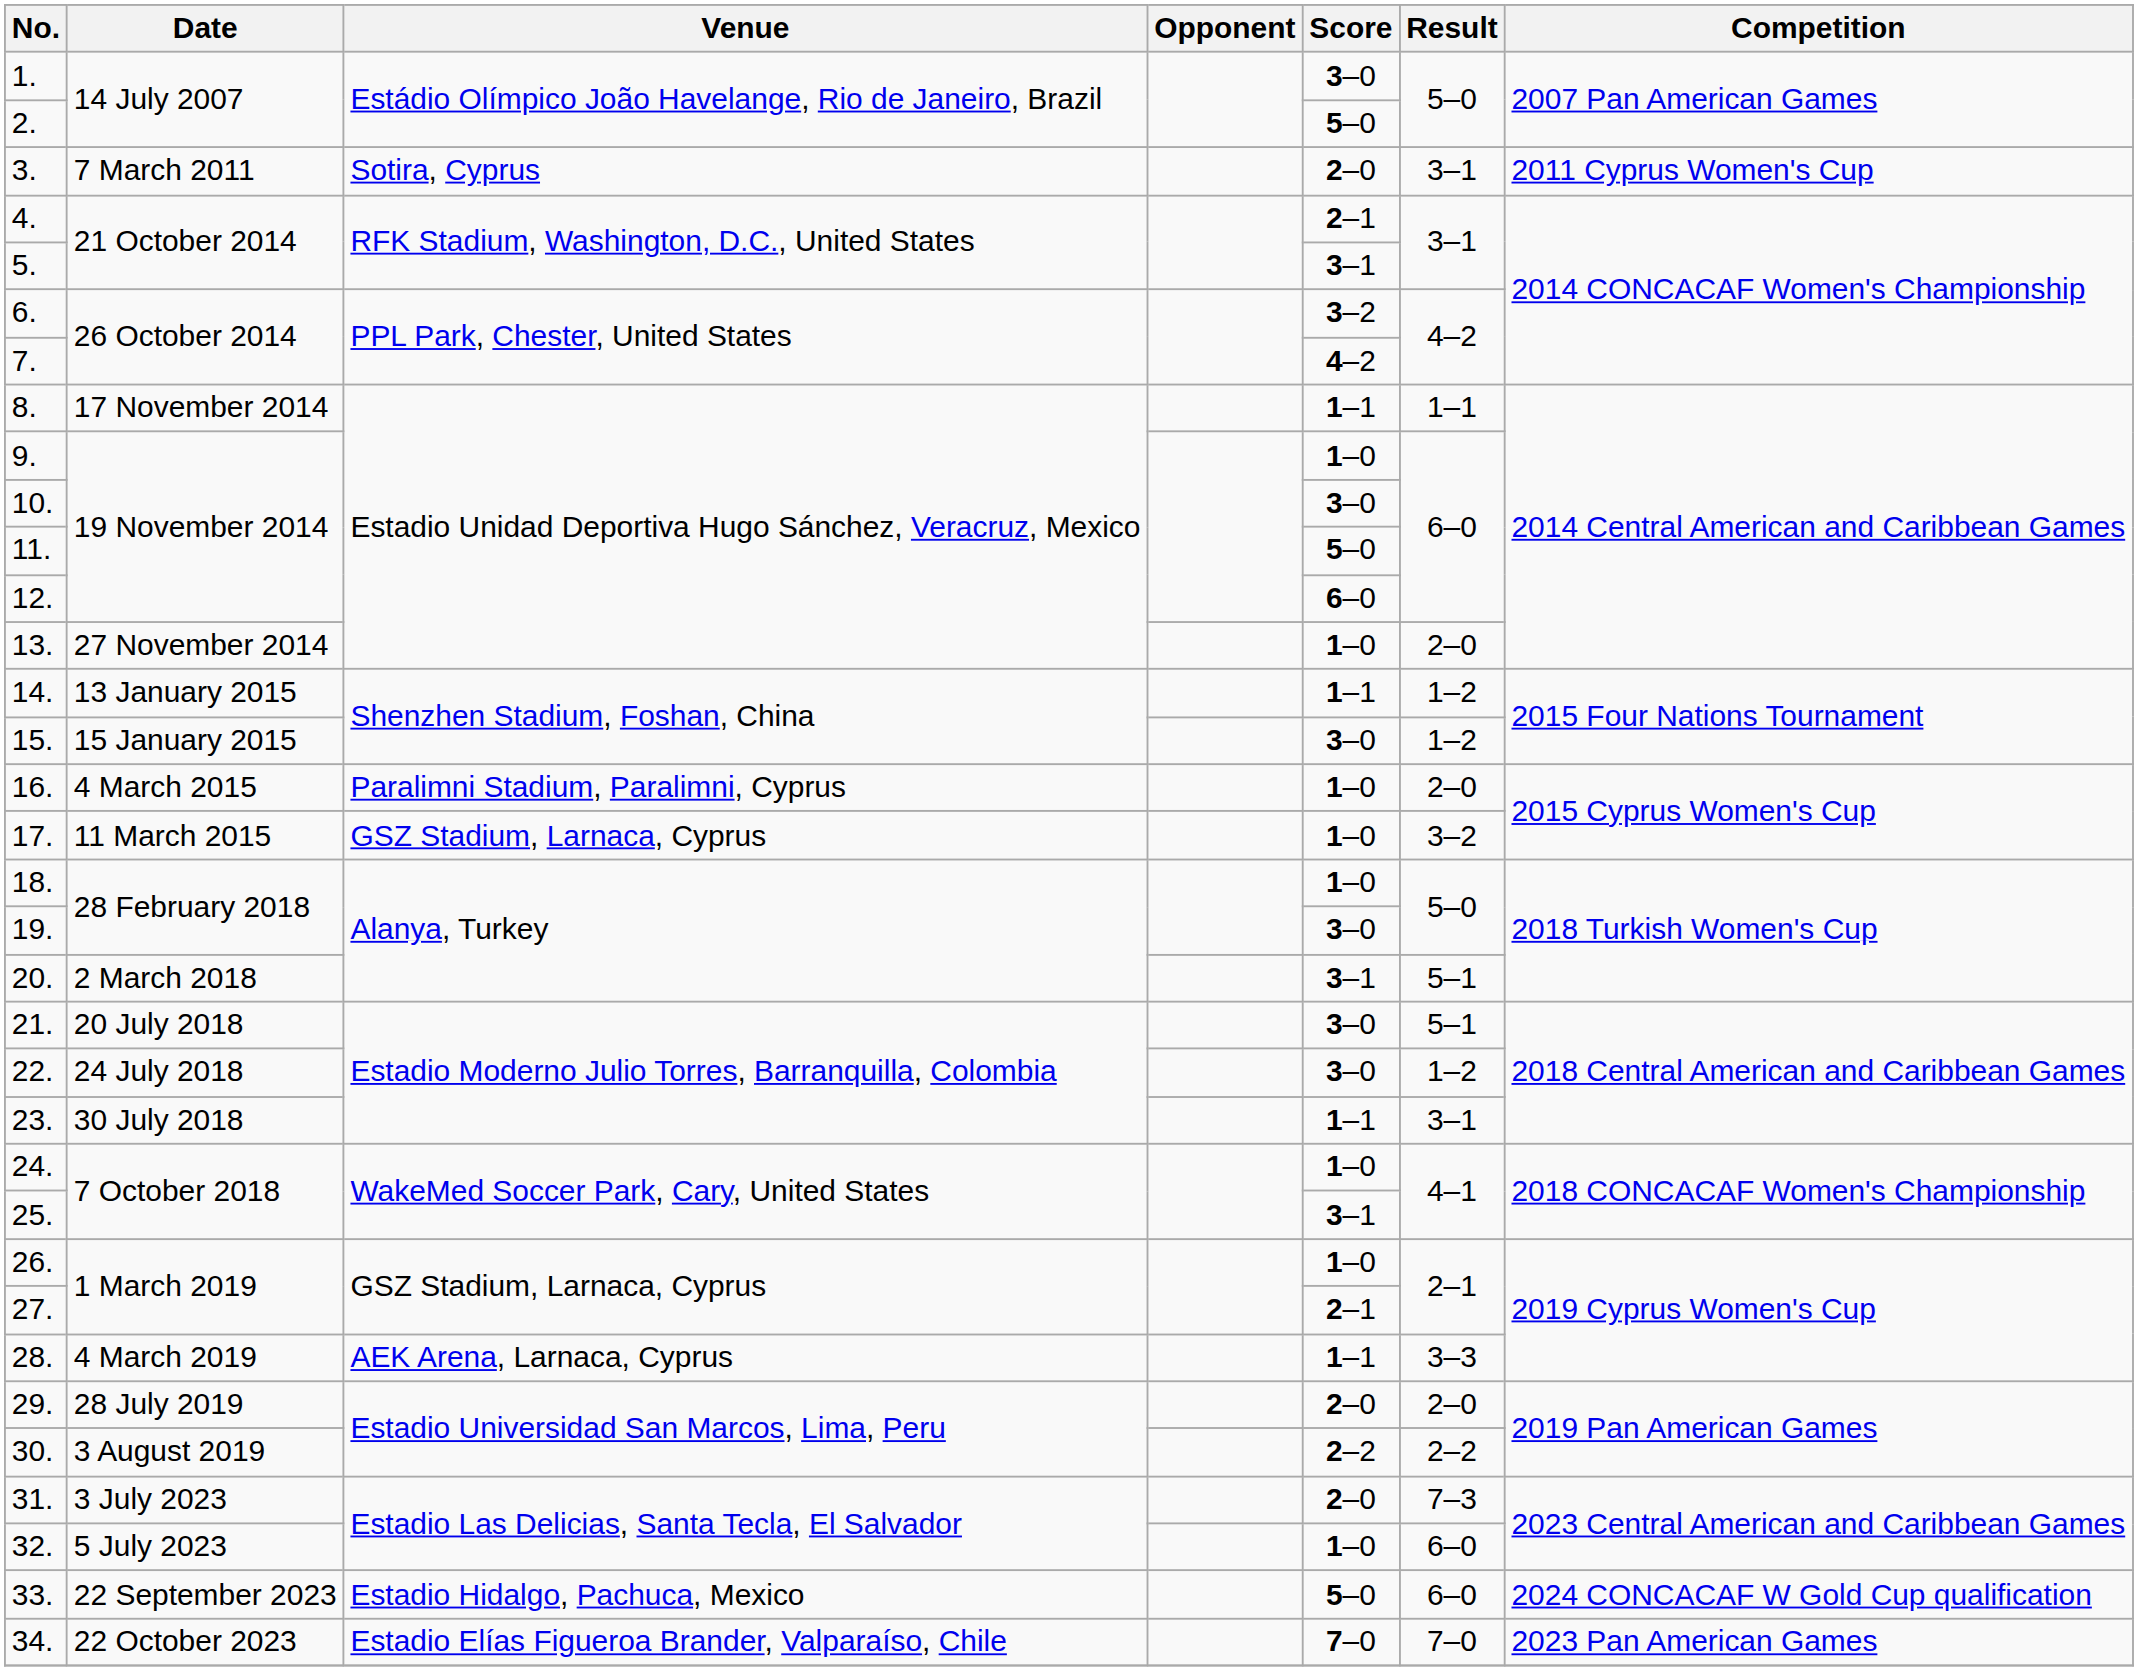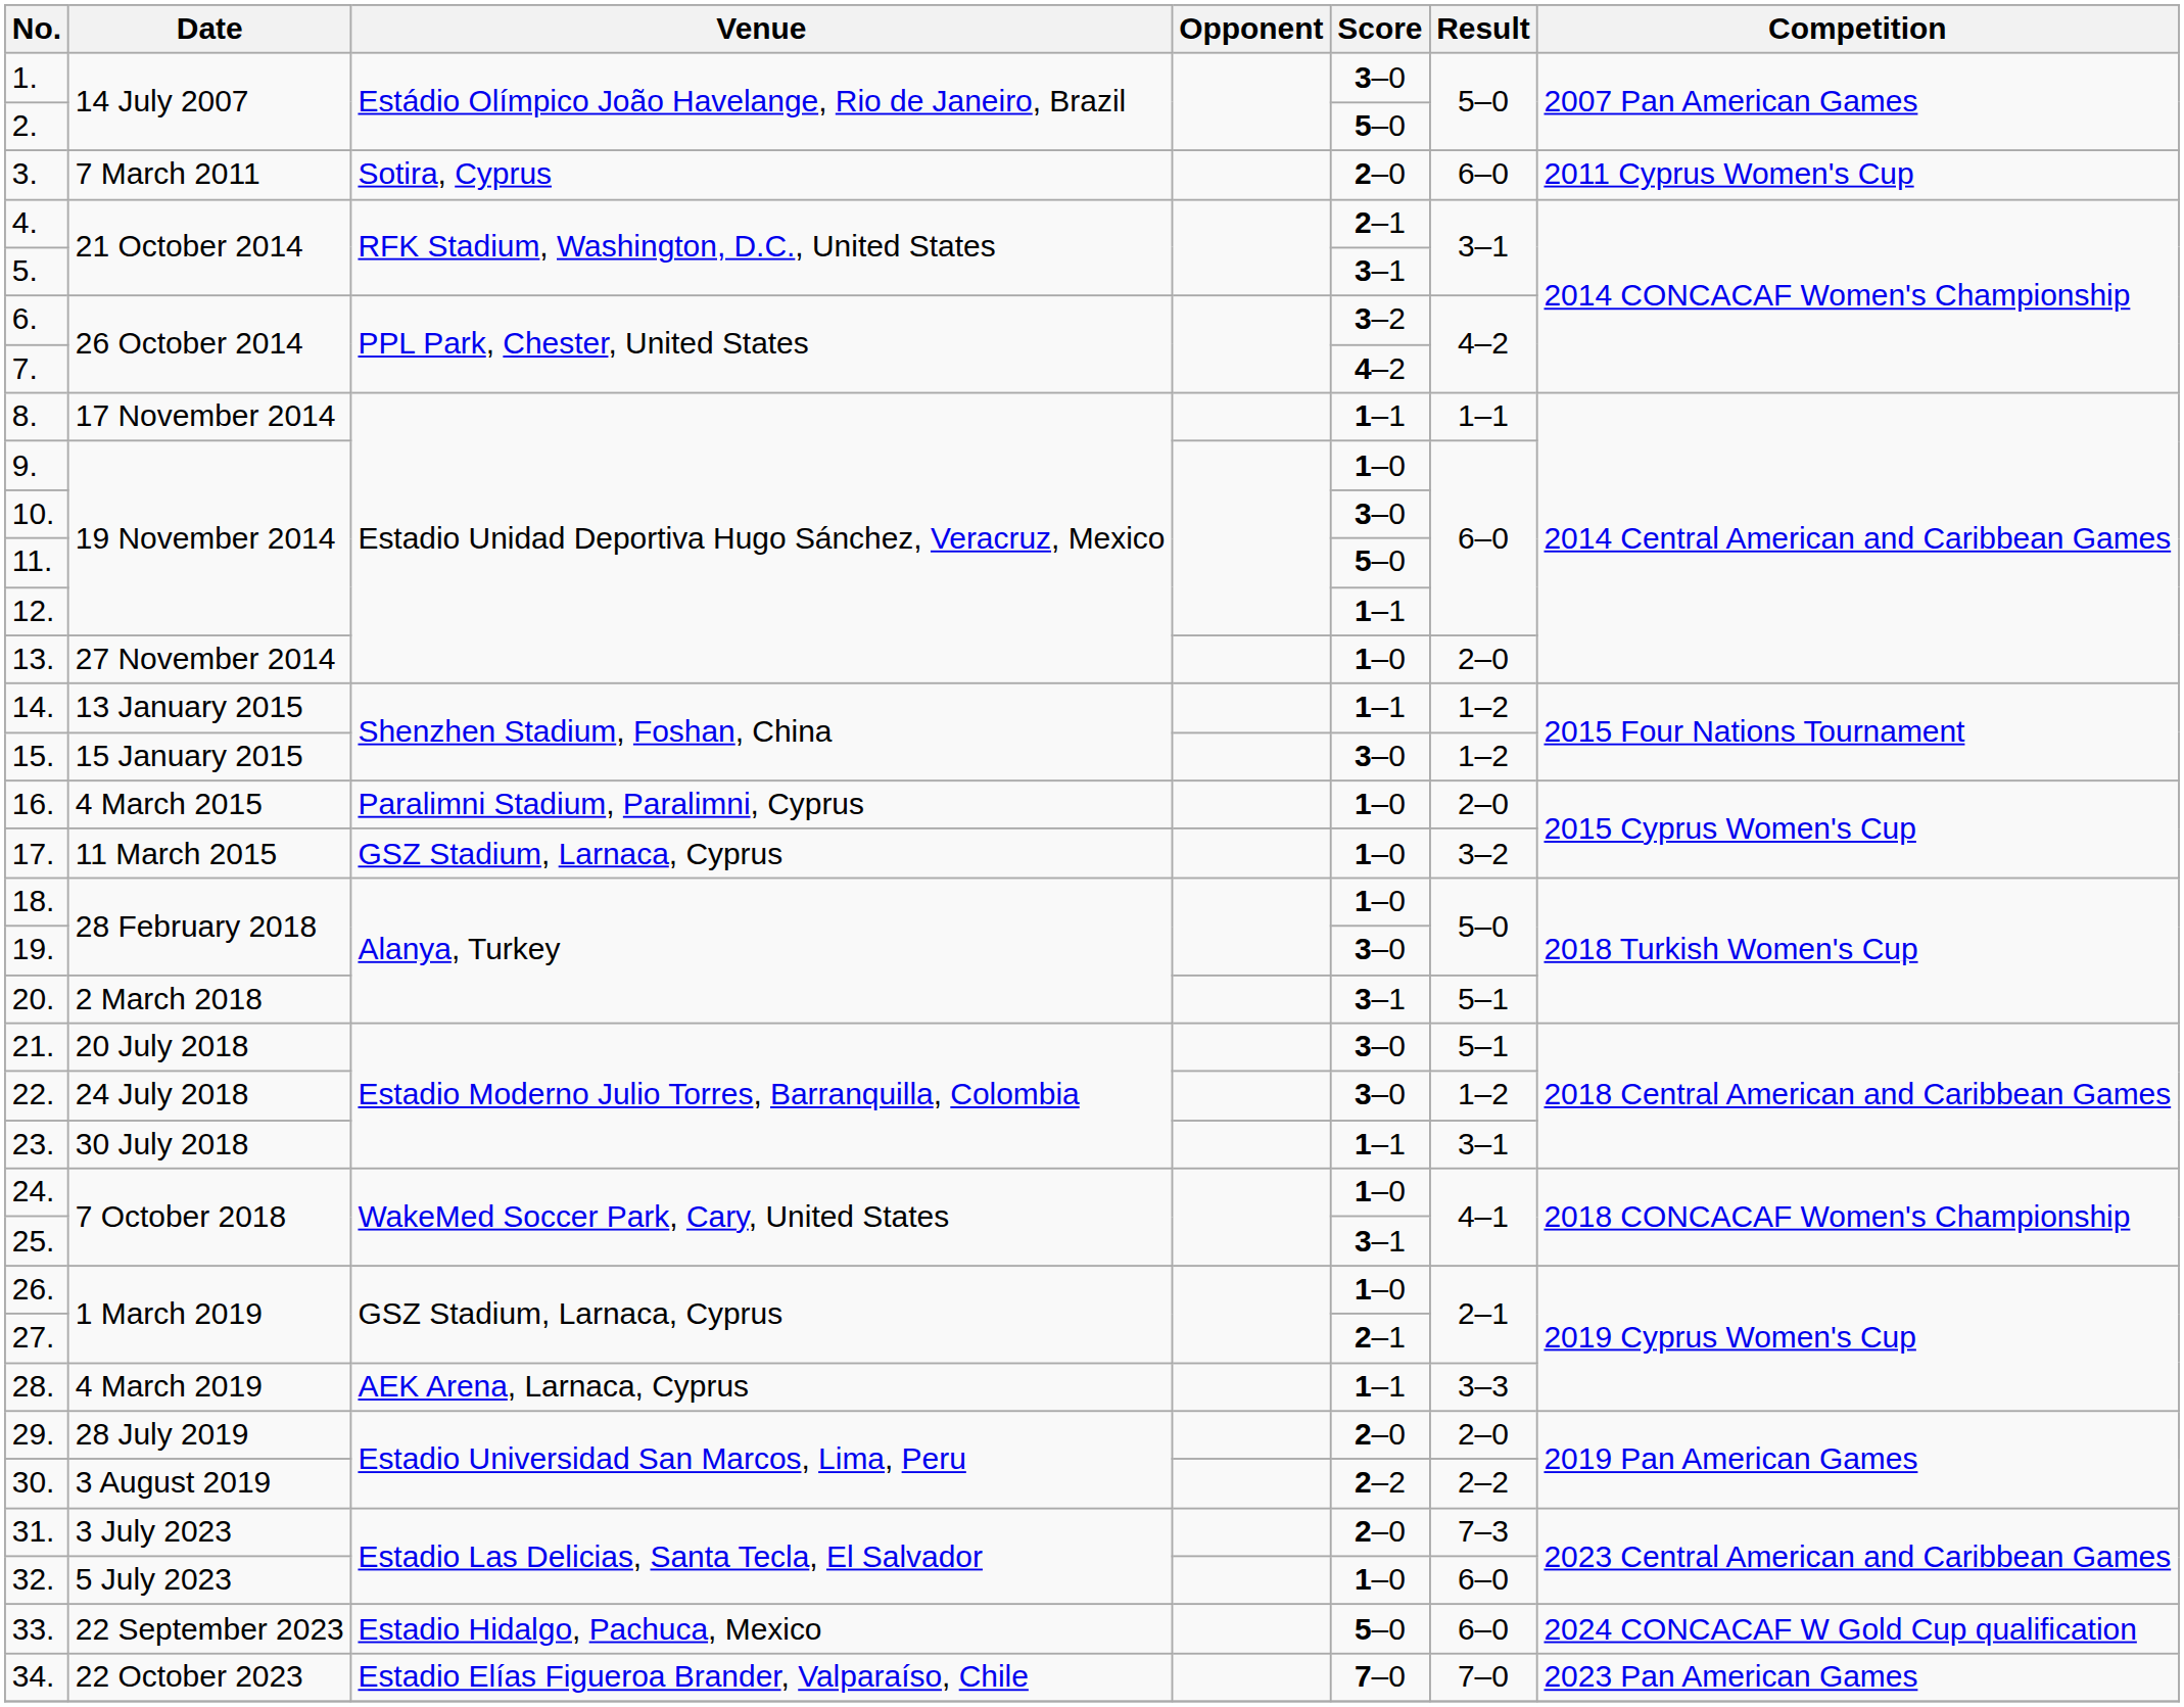 <table class="wikitable">
 <tr>
 <th>No.</th>
 <th>Date</th>
 <th>Venue</th>
 <th>Opponent</th>
 <th>Score</th>
 <th>Result</th>
 <th>Competition</th>
 </tr>
 <tr>
 <td>1.</td>
 <td rowspan=2>14 July 2007</td>
 <td rowspan=2><a href='#'>Estádio Olímpico João Havelange</a>, <a href='#'>Rio de Janeiro</a>, Brazil</td>
 <td rowspan=2></td>
 <td align=center><strong>3</strong>–0</td>
 <td rowspan=2 align=center>5–0</td>
 <td rowspan=2><a href='#'>2007 Pan American Games</a></td>
 </tr>
 <tr>
 <td>2.</td>
 <td align=center><strong>5</strong>–0</td>
 </tr>
 <tr>
 <td>3.</td>
 <td>7 March 2011</td>
 <td><a href='#'>Sotira</a>, <a href='#'>Cyprus</a></td>
 <td></td>
 <td align=center><strong>2</strong>–0</td>
-<td align=center>3–1</td>
+<td align=center>6–0</td>
 <td><a href='#'>2011 Cyprus Women's Cup</a></td>
 </tr>
 <tr>
 <td>4.</td>
 <td rowspan=2>21 October 2014</td>
 <td rowspan=2><a href='#'>RFK Stadium</a>, <a href='#'>Washington, D.C.</a>, United States</td>
 <td rowspan=2></td>
 <td align=center><strong>2</strong>–1</td>
 <td rowspan=2 align=center>3–1</td>
 <td rowspan=4><a href='#'>2014 CONCACAF Women's Championship</a></td>
 </tr>
 <tr>
 <td>5.</td>
 <td align=center><strong>3</strong>–1</td>
 </tr>
 <tr>
 <td>6.</td>
 <td rowspan=2>26 October 2014</td>
 <td rowspan=2><a href='#'>PPL Park</a>, <a href='#'>Chester</a>, United States</td>
 <td rowspan=2></td>
 <td align=center><strong>3</strong>–2</td>
 <td rowspan=2 align=center>4–2 </td>
 </tr>
 <tr>
 <td>7.</td>
 <td align=center><strong>4</strong>–2</td>
 </tr>
 <tr>
 <td>8.</td>
 <td>17 November 2014</td>
 <td rowspan=6>Estadio Unidad Deportiva Hugo Sánchez, <a href='#'>Veracruz</a>, Mexico</td>
 <td></td>
 <td align=center><strong>1</strong>–1</td>
 <td align=center>1–1</td>
 <td rowspan=6><a href='#'>2014 Central American and Caribbean Games</a></td>
 </tr>
 <tr>
 <td>9.</td>
 <td rowspan=4>19 November 2014</td>
 <td rowspan=4></td>
 <td align=center><strong>1</strong>–0</td>
 <td rowspan=4 align=center>6–0</td>
 </tr>
 <tr>
 <td>10.</td>
 <td align=center><strong>3</strong>–0</td>
 </tr>
 <tr>
 <td>11.</td>
 <td align=center><strong>5</strong>–0</td>
 </tr>
 <tr>
 <td>12.</td>
-<td align=center><strong>6</strong>–0</td>
+<td align=center><strong>1</strong>–1</td>
 </tr>
 <tr>
 <td>13.</td>
 <td>27 November 2014</td>
 <td></td>
 <td align=center><strong>1</strong>–0</td>
 <td align=center>2–0</td>
 </tr>
 <tr>
 <td>14.</td>
 <td>13 January 2015</td>
 <td rowspan=2><a href='#'>Shenzhen Stadium</a>, <a href='#'>Foshan</a>, China</td>
 <td></td>
 <td align=center><strong>1</strong>–1</td>
 <td align=center>1–2</td>
 <td rowspan=2><a href='#'>2015 Four Nations Tournament</a></td>
 </tr>
 <tr>
 <td>15.</td>
 <td>15 January 2015</td>
 <td></td>
 <td align=center><strong>3</strong>–0</td>
 <td align=center>1–2</td>
 </tr>
 <tr>
 <td>16.</td>
 <td>4 March 2015</td>
 <td><a href='#'>Paralimni Stadium</a>, <a href='#'>Paralimni</a>, Cyprus</td>
 <td></td>
 <td align=center><strong>1</strong>–0</td>
 <td align=center>2–0</td>
 <td rowspan=2><a href='#'>2015 Cyprus Women's Cup</a></td>
 </tr>
 <tr>
 <td>17.</td>
 <td>11 March 2015</td>
 <td><a href='#'>GSZ Stadium</a>, <a href='#'>Larnaca</a>, Cyprus</td>
 <td></td>
 <td align=center><strong>1</strong>–0</td>
 <td align=center>3–2</td>
 </tr>
 <tr>
 <td>18.</td>
 <td rowspan=2>28 February 2018</td>
 <td rowspan=3><a href='#'>Alanya</a>, Turkey</td>
 <td rowspan=2></td>
 <td align=center><strong>1</strong>–0</td>
 <td rowspan=2 align=center>5–0</td>
 <td rowspan=3><a href='#'>2018 Turkish Women's Cup</a></td>
 </tr>
 <tr>
 <td>19.</td>
 <td align=center><strong>3</strong>–0</td>
 </tr>
 <tr>
 <td>20.</td>
 <td>2 March 2018</td>
 <td></td>
 <td align=center><strong>3</strong>–1</td>
 <td align=center>5–1</td>
 </tr>
 <tr>
 <td>21.</td>
 <td>20 July 2018</td>
 <td rowspan=3><a href='#'>Estadio Moderno Julio Torres</a>, <a href='#'>Barranquilla</a>, <a href='#'>Colombia</a></td>
 <td></td>
 <td align=center><strong>3</strong>–0</td>
 <td align=center>5–1</td>
 <td rowspan=3><a href='#'>2018 Central American and Caribbean Games</a></td>
 </tr>
 <tr>
 <td>22.</td>
 <td>24 July 2018</td>
 <td></td>
 <td align=center><strong>3</strong>–0</td>
 <td align=center>1–2</td>
 </tr>
 <tr>
 <td>23.</td>
 <td>30 July 2018</td>
 <td></td>
 <td align=center><strong>1</strong>–1</td>
 <td align=center>3–1</td>
 </tr>
 <tr>
 <td>24.</td>
 <td rowspan=2>7 October 2018</td>
 <td rowspan=2><a href='#'>WakeMed Soccer Park</a>, <a href='#'>Cary</a>, United States</td>
 <td rowspan=2></td>
 <td align=center><strong>1</strong>–0</td>
 <td rowspan=2 align=center>4–1</td>
 <td rowspan=2><a href='#'>2018 CONCACAF Women's Championship</a></td>
 </tr>
 <tr>
 <td>25.</td>
 <td align=center><strong>3</strong>–1</td>
 </tr>
 <tr>
 <td>26.</td>
 <td rowspan=2>1 March 2019</td>
 <td rowspan=2>GSZ Stadium, Larnaca, Cyprus</td>
 <td rowspan=2></td>
 <td align=center><strong>1</strong>–0</td>
 <td rowspan=2 align=center>2–1</td>
 <td rowspan=3><a href='#'>2019 Cyprus Women's Cup</a></td>
 </tr>
 <tr>
 <td>27.</td>
 <td align=center><strong>2</strong>–1</td>
 </tr>
 <tr>
 <td>28.</td>
 <td>4 March 2019</td>
 <td><a href='#'>AEK Arena</a>, Larnaca, Cyprus</td>
 <td></td>
 <td align=center><strong>1</strong>–1</td>
 <td align=center>3–3</td>
 </tr>
 <tr>
 <td>29.</td>
 <td>28 July 2019</td>
 <td rowspan=2><a href='#'>Estadio Universidad San Marcos</a>, <a href='#'>Lima</a>, <a href='#'>Peru</a></td>
 <td></td>
 <td align=center><strong>2</strong>–0</td>
 <td align=center>2–0</td>
 <td rowspan=2><a href='#'>2019 Pan American Games</a></td>
 </tr>
 <tr>
 <td>30.</td>
 <td>3 August 2019</td>
 <td></td>
 <td align=center><strong>2</strong>–2</td>
 <td align=center>2–2</td>
 </tr>
 <tr>
 <td>31.</td>
 <td>3 July 2023</td>
 <td rowspan=2><a href='#'>Estadio Las Delicias</a>, <a href='#'>Santa Tecla</a>, <a href='#'>El Salvador</a></td>
 <td></td>
 <td align=center><strong>2</strong>–0</td>
 <td align=center>7–3</td>
 <td rowspan=2><a href='#'>2023 Central American and Caribbean Games</a></td>
 </tr>
 <tr>
 <td>32.</td>
 <td>5 July 2023</td>
 <td></td>
 <td align=center><strong>1</strong>–0</td>
 <td align=center>6–0</td>
 </tr>
 <tr>
 <td>33.</td>
 <td>22 September 2023</td>
 <td><a href='#'>Estadio Hidalgo</a>, <a href='#'>Pachuca</a>, Mexico</td>
 <td></td>
 <td align=center><strong>5</strong>–0</td>
 <td align=center>6–0</td>
 <td><a href='#'>2024 CONCACAF W Gold Cup qualification</a></td>
 </tr>
 <tr>
 <td>34.</td>
 <td>22 October 2023</td>
 <td><a href='#'>Estadio Elías Figueroa Brander</a>, <a href='#'>Valparaíso</a>, <a href='#'>Chile</a></td>
 <td></td>
 <td align=center><strong>7</strong>–0</td>
 <td align=center>7–0</td>
 <td><a href='#'>2023 Pan American Games</a></td>
 </tr>
 <tr>
 </tr>
 </table>
